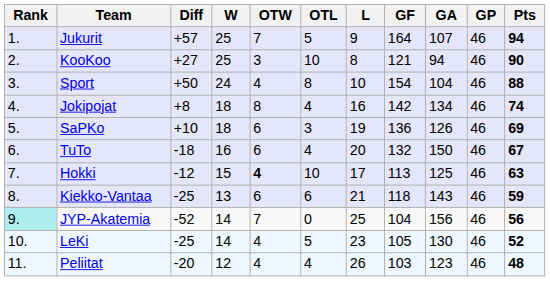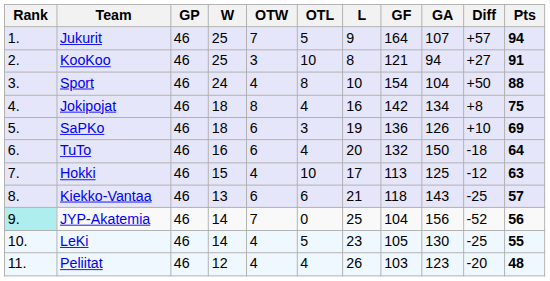 <table class="wikitable">
 <tr>
 <th width="5%" align="left">Rank</th>
 <th width="15%">Team</th>
-<th width="5%">Diff</th>
+<th width="5%">GP</th>
 <th width="5%">W</th>
 <th width="5%">OTW</th>
 <th width="5%">OTL</th>
 <th width="5%">L</th>
 <th width="5%">GF</th>
 <th width="5%">GA</th>
-<th width="5%">GP</th>
+<th width="5%">Diff</th>
 <th width="5%">Pts</th>
 </tr>
 <tr bgcolor="#e6e6fa">
 <td align="left">1.</td>
 <td><a href='#'>Jukurit</a></td>
-<td>+57</td>
+<td>46</td>
 <td>25</td>
 <td>7</td>
 <td>5</td>
 <td>9</td>
 <td>164</td>
 <td>107</td>
-<td>46</td>
+<td>+57</td>
 <td><strong>94</strong></td>
 </tr>
 <tr bgcolor="#e6e6fa">
 <td align="left">2.</td>
 <td><a href='#'>KooKoo</a></td>
-<td>+27</td>
+<td>46</td>
 <td>25</td>
 <td>3</td>
 <td>10</td>
 <td>8</td>
 <td>121</td>
 <td>94</td>
-<td>46</td>
-<td><strong>90</strong></td>
+<td>+27</td>
+<td><strong>91</strong></td>
 </tr>
 <tr bgcolor="#e6e6fa">
 <td align="left">3.</td>
 <td><a href='#'>Sport</a></td>
-<td>+50</td>
+<td>46</td>
 <td>24</td>
 <td>4</td>
 <td>8</td>
 <td>10</td>
 <td>154</td>
 <td>104</td>
-<td>46</td>
+<td>+50</td>
 <td><strong>88</strong></td>
 </tr>
 <tr bgcolor="#e6e6fa">
 <td align="left">4.</td>
 <td><a href='#'>Jokipojat</a></td>
-<td>+8</td>
+<td>46</td>
 <td>18</td>
 <td>8</td>
 <td>4</td>
 <td>16</td>
 <td>142</td>
 <td>134</td>
-<td>46</td>
-<td><strong>74</strong></td>
+<td>+8</td>
+<td><strong>75</strong></td>
 </tr>
 <tr bgcolor="#e6e6fa">
 <td align="left">5.</td>
 <td><a href='#'>SaPKo</a></td>
-<td>+10</td>
+<td>46</td>
 <td>18</td>
 <td>6</td>
 <td>3</td>
 <td>19</td>
 <td>136</td>
 <td>126</td>
-<td>46</td>
+<td>+10</td>
 <td><strong>69</strong></td>
 </tr>
 <tr bgcolor="#e6e6fa">
 <td align="left">6.</td>
 <td><a href='#'>TuTo</a></td>
-<td>-18</td>
+<td>46</td>
 <td>16</td>
 <td>6</td>
 <td>4</td>
 <td>20</td>
 <td>132</td>
 <td>150</td>
-<td>46</td>
-<td><strong>67</strong></td>
+<td>-18</td>
+<td><strong>64</strong></td>
 </tr>
 <tr bgcolor="#e6e6fa">
 <td align="left">7.</td>
 <td><a href='#'>Hokki</a></td>
-<td>-12</td>
+<td>46</td>
 <td>15</td>
-<td><strong>4</strong></td>
+<td>4</td>
 <td>10</td>
 <td>17</td>
 <td>113</td>
 <td>125</td>
-<td>46</td>
+<td>-12</td>
 <td><strong>63</strong></td>
 </tr>
 <tr bgcolor="#e6e6fa">
 <td align="left">8.</td>
 <td><a href='#'>Kiekko-Vantaa</a></td>
-<td>-25</td>
+<td>46</td>
 <td>13</td>
 <td>6</td>
 <td>6</td>
 <td>21</td>
 <td>118</td>
 <td>143</td>
-<td>46</td>
-<td><strong>59</strong></td>
+<td>-25</td>
+<td><strong>57</strong></td>
 </tr>
 <tr>
 <td align="left" style="background: paleturquoise;">9.</td>
 <td><a href='#'>JYP-Akatemia</a></td>
-<td>-52</td>
+<td>46</td>
 <td>14</td>
 <td>7</td>
 <td>0</td>
 <td>25</td>
 <td>104</td>
 <td>156</td>
-<td>46</td>
+<td>-52</td>
 <td><strong>56</strong></td>
 </tr>
 <tr bgcolor="#f0f8ff">
 <td align="left">10.</td>
 <td><a href='#'>LeKi</a></td>
-<td>-25</td>
+<td>46</td>
 <td>14</td>
 <td>4</td>
 <td>5</td>
 <td>23</td>
 <td>105</td>
 <td>130</td>
-<td>46</td>
-<td><strong>52</strong></td>
+<td>-25</td>
+<td><strong>55</strong></td>
 </tr>
 <tr bgcolor="#f0f8ff">
 <td align="left">11.</td>
 <td><a href='#'>Peliitat</a></td>
-<td>-20</td>
+<td>46</td>
 <td>12</td>
 <td>4</td>
 <td>4</td>
 <td>26</td>
 <td>103</td>
 <td>123</td>
-<td>46</td>
+<td>-20</td>
 <td><strong>48</strong></td>
 </tr>
 </table>
